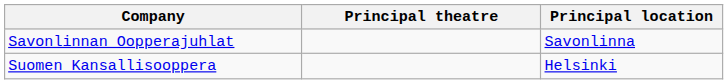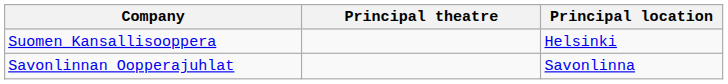 <table class="wikitable">
 <tr>
 <th width=250>Company</th>
 <th width=200>Principal theatre</th>
 <th width=150>Principal location</th>
 </tr>
 <tr>
+<td><a href='#'>Suomen Kansallisooppera</a></td>
+<td></td>
+<td><a href='#'>Helsinki</a></td>
+</tr>
+<tr>
 <td><a href='#'>Savonlinnan Oopperajuhlat</a></td>
 <td></td>
 <td><a href='#'>Savonlinna</a></td>
 </tr>
-<tr>
-<td><a href='#'>Suomen Kansallisooppera</a></td>
-<td></td>
-<td><a href='#'>Helsinki</a></td>
-</tr>
 </table>
